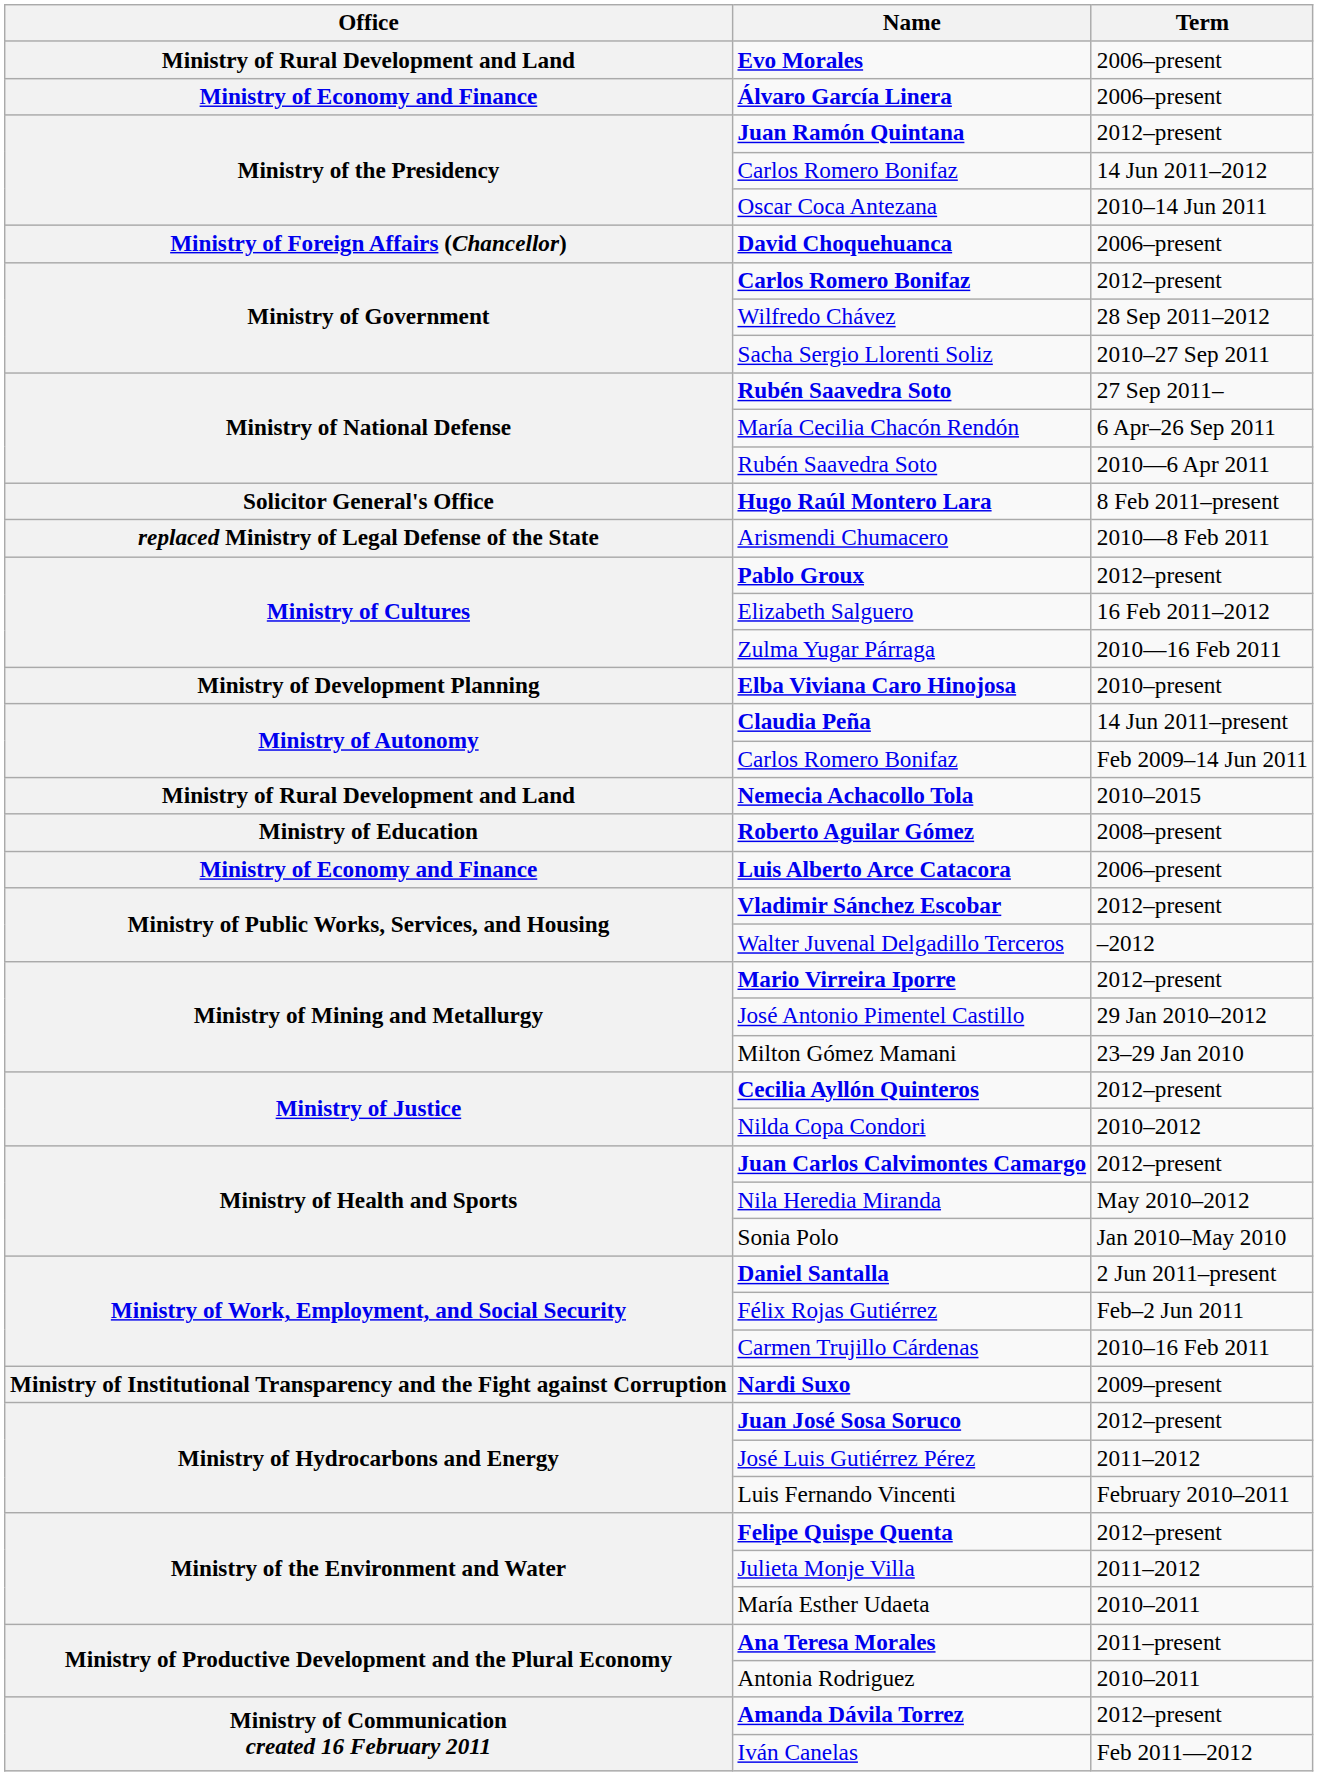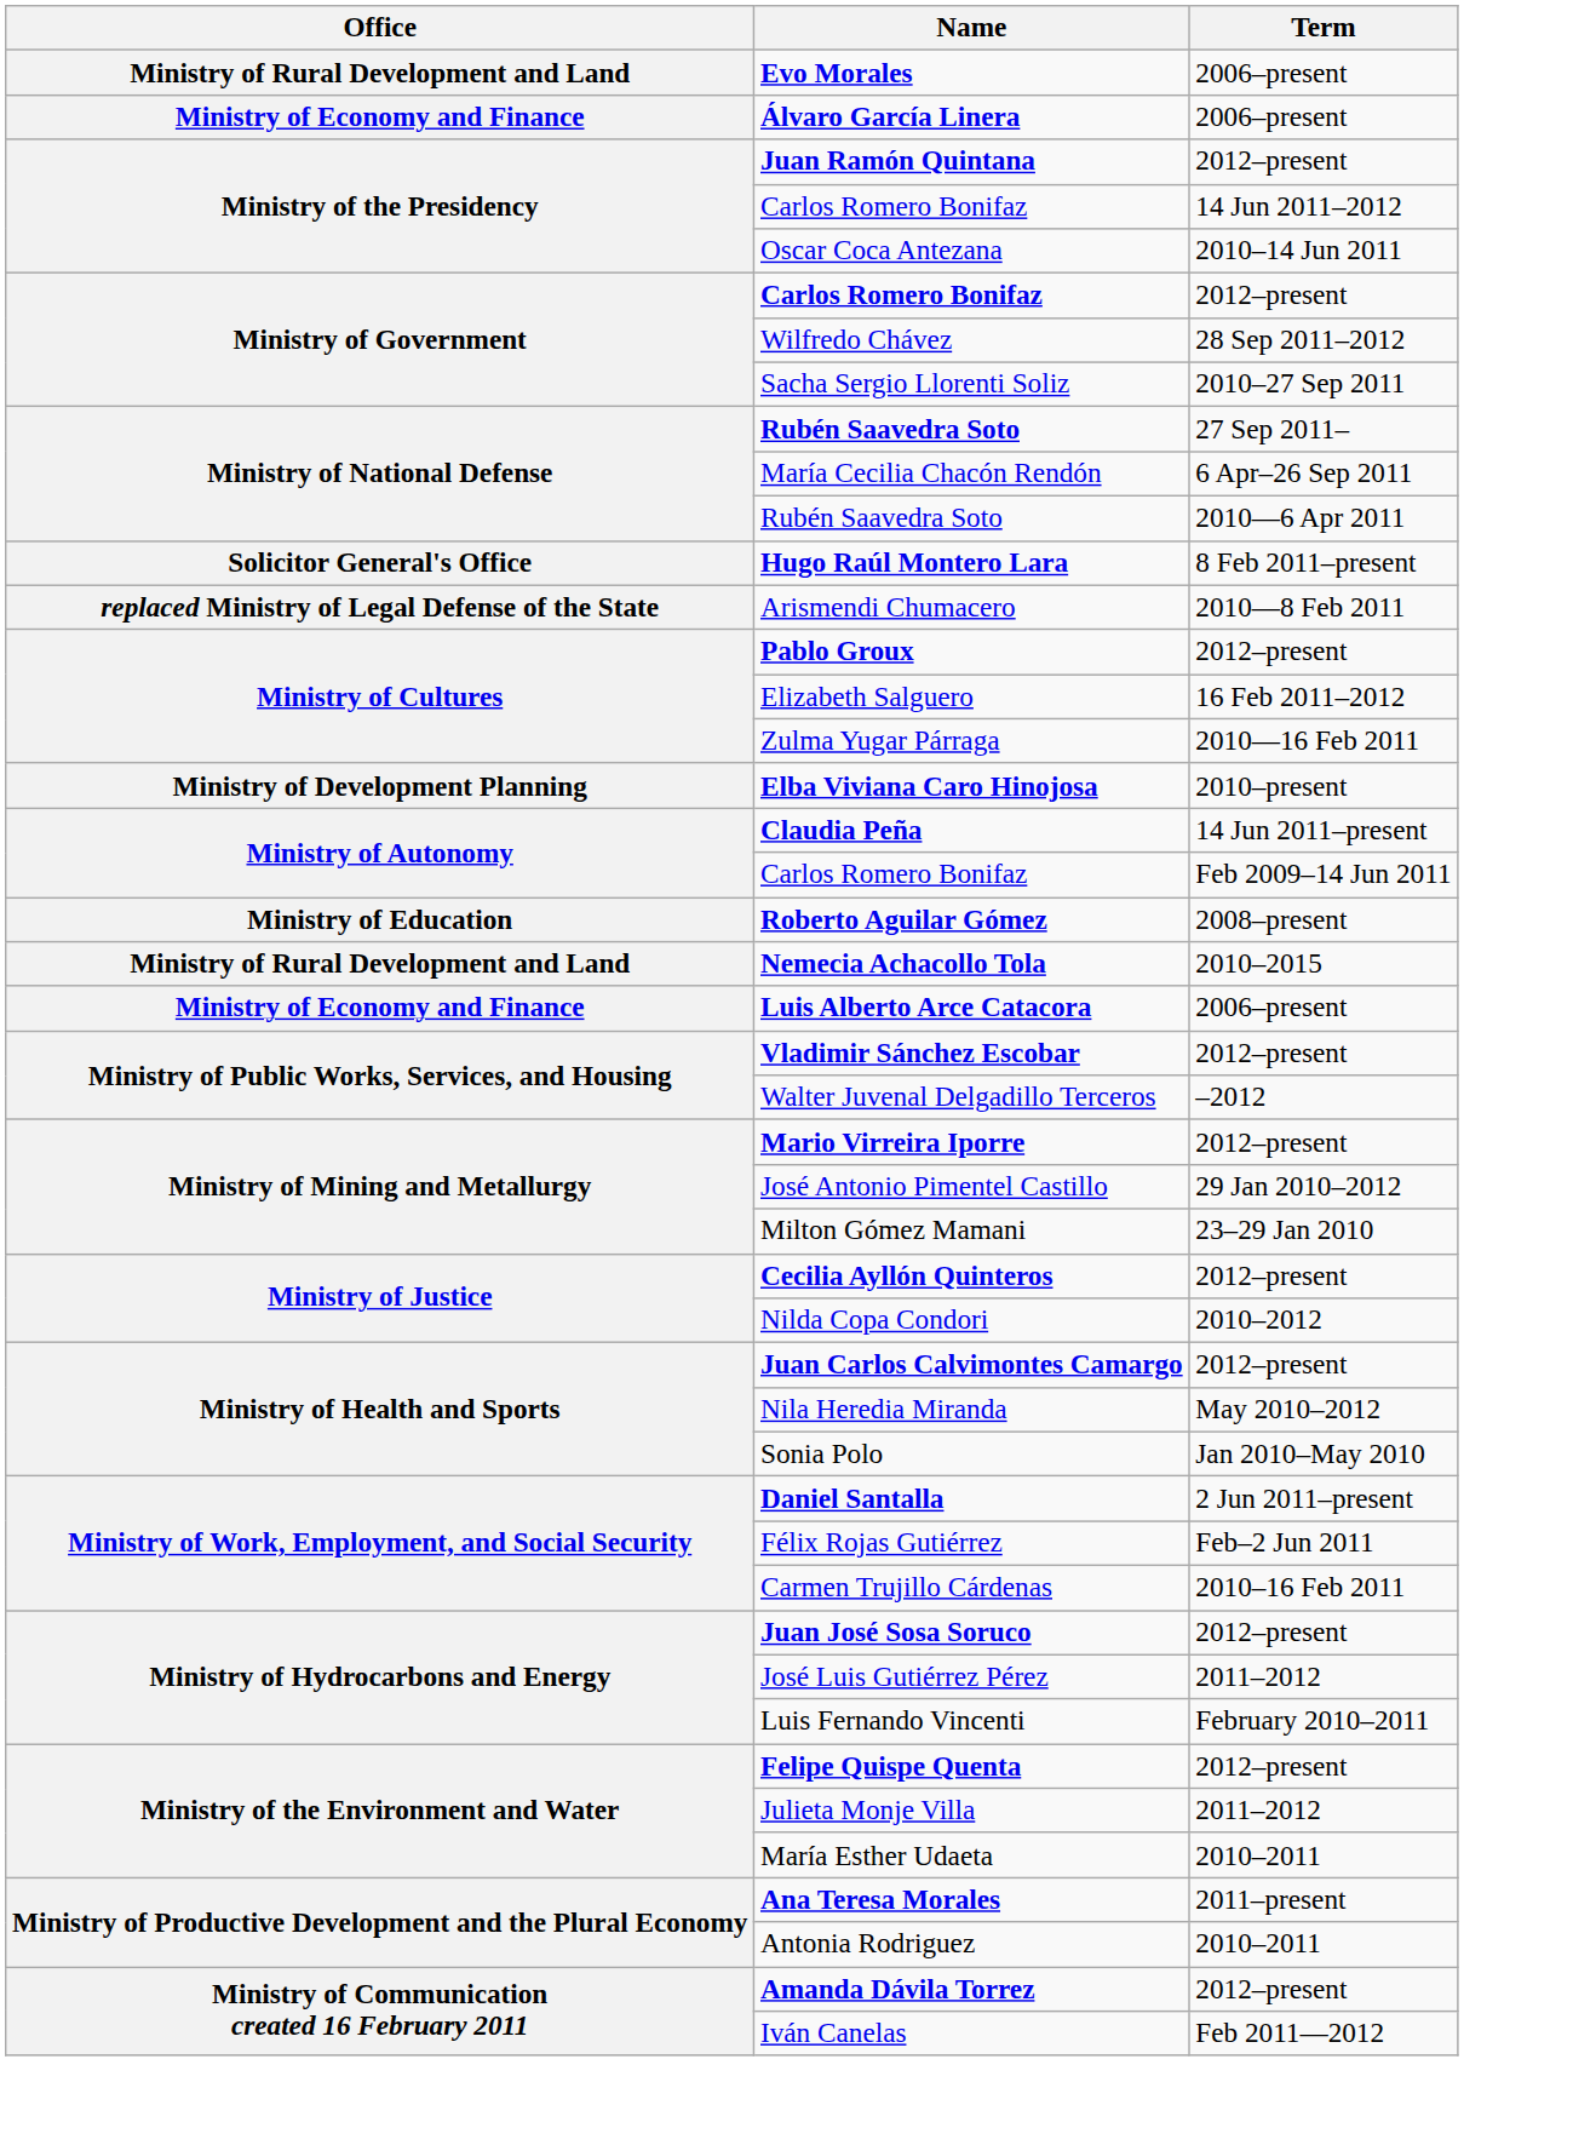 <table class="wikitable">
 <tr>
 <th scope="col">Office</th>
 <th scope="col">Name</th>
 <th scope="col">Term</th>
 </tr>
 <tr>
 <th scope="row">Ministry of Rural Development and Land</th>
 <td><strong><a href='#'>Evo Morales</a></strong></td>
 <td>2006–present</td>
 </tr>
 <tr>
 <th scope="row"><a href='#'>Ministry of Economy and Finance</a></th>
 <td><strong><a href='#'>Álvaro García Linera</a></strong></td>
 <td>2006–present</td>
 </tr>
 <tr>
 <th scope="row" rowspan="3">Ministry of the Presidency</th>
 <td><strong><a href='#'>Juan Ramón Quintana</a></strong></td>
 <td>2012–present</td>
 </tr>
 <tr>
 <td><a href='#'>Carlos Romero Bonifaz</a></td>
 <td>14 Jun 2011–2012</td>
 </tr>
 <tr>
 <td><a href='#'>Oscar Coca Antezana</a></td>
 <td>2010–14 Jun 2011</td>
-</tr>
-<tr>
-<th scope="row"><a href='#'>Ministry of Foreign Affairs</a> (<em>Chancellor</em>)</th>
-<td><strong><a href='#'>David Choquehuanca</a></strong></td>
-<td>2006–present</td>
 </tr>
 <tr>
 <th scope="row" rowspan="3">Ministry of Government</th>
 <td><strong><a href='#'>Carlos Romero Bonifaz</a></strong></td>
 <td>2012–present</td>
 </tr>
 <tr>
 <td><a href='#'>Wilfredo Chávez</a></td>
 <td>28 Sep 2011–2012</td>
 </tr>
 <tr>
 <td><a href='#'>Sacha Sergio Llorenti Soliz</a></td>
 <td>2010–27 Sep 2011</td>
 </tr>
 <tr>
 <th scope="row" rowspan="3">Ministry of National Defense</th>
 <td><strong><a href='#'>Rubén Saavedra Soto</a></strong></td>
 <td>27 Sep 2011–</td>
 </tr>
 <tr>
 <td><a href='#'>María Cecilia Chacón Rendón</a></td>
 <td>6 Apr–26 Sep 2011</td>
 </tr>
 <tr>
 <td><a href='#'>Rubén Saavedra Soto</a></td>
 <td>2010—6 Apr 2011</td>
 </tr>
 <tr>
 <th scope="row">Solicitor General's Office</th>
 <td><strong><a href='#'>Hugo Raúl Montero Lara</a></strong></td>
 <td>8 Feb 2011–present</td>
 </tr>
 <tr>
 <th scope="row"><em>replaced</em> Ministry of Legal Defense of the State</th>
 <td><a href='#'>Arismendi Chumacero</a></td>
 <td>2010—8 Feb 2011</td>
 </tr>
 <tr>
 <th scope="row"  rowspan="3"><a href='#'>Ministry of Cultures</a></th>
 <td><strong><a href='#'>Pablo Groux</a></strong></td>
 <td>2012–present</td>
 </tr>
 <tr>
 <td><a href='#'>Elizabeth Salguero</a></td>
 <td>16 Feb 2011–2012</td>
 </tr>
 <tr>
 <td><a href='#'>Zulma Yugar Párraga</a></td>
 <td>2010—16 Feb 2011</td>
 </tr>
 <tr>
 <th scope="row">Ministry of Development Planning</th>
 <td><strong><a href='#'>Elba Viviana Caro Hinojosa</a></strong></td>
 <td>2010–present</td>
 </tr>
 <tr>
 <th scope="row"  rowspan="2"><a href='#'>Ministry of Autonomy</a></th>
 <td><strong><a href='#'>Claudia Peña</a></strong></td>
 <td>14 Jun 2011–present</td>
 </tr>
 <tr>
 <td><a href='#'>Carlos Romero Bonifaz</a></td>
 <td>Feb 2009–14 Jun 2011</td>
 </tr>
 <tr>
+<th scope="row">Ministry of Education</th>
+<td><strong><a href='#'>Roberto Aguilar Gómez</a></strong></td>
+<td>2008–present</td>
+</tr>
+<tr>
 <th scope="row">Ministry of Rural Development and Land</th>
 <td><strong><a href='#'>Nemecia Achacollo Tola</a></strong></td>
 <td>2010–2015</td>
-</tr>
-<tr>
-<th scope="row">Ministry of Education</th>
-<td><strong><a href='#'>Roberto Aguilar Gómez</a></strong></td>
-<td>2008–present</td>
 </tr>
 <tr>
 <th scope="row"><a href='#'>Ministry of Economy and Finance</a></th>
 <td><strong><a href='#'>Luis Alberto Arce Catacora</a></strong></td>
 <td>2006–present</td>
 </tr>
 <tr>
 <th scope="row"  rowspan="2">Ministry of Public Works, Services, and Housing</th>
 <td><strong><a href='#'>Vladimir Sánchez Escobar</a></strong></td>
 <td>2012–present</td>
 </tr>
 <tr>
 <td><a href='#'>Walter Juvenal Delgadillo Terceros</a></td>
 <td>–2012</td>
 </tr>
 <tr>
 <th scope="row"  rowspan="3">Ministry of Mining and Metallurgy</th>
 <td><strong><a href='#'>Mario Virreira Iporre</a></strong></td>
 <td>2012–present</td>
 </tr>
 <tr>
 <td><a href='#'>José Antonio Pimentel Castillo</a></td>
 <td>29 Jan 2010–2012</td>
 </tr>
 <tr>
 <td>Milton Gómez Mamani</td>
 <td>23–29 Jan 2010</td>
 </tr>
 <tr>
 <th scope="row"  rowspan="2"><a href='#'>Ministry of Justice</a></th>
 <td><strong><a href='#'>Cecilia Ayllón Quinteros</a></strong></td>
 <td>2012–present</td>
 </tr>
 <tr>
 <td><a href='#'>Nilda Copa Condori</a></td>
 <td>2010–2012</td>
 </tr>
 <tr>
 <th scope="row"  rowspan="3">Ministry of Health and Sports</th>
 <td><strong><a href='#'>Juan Carlos Calvimontes Camargo</a></strong></td>
 <td>2012–present</td>
 </tr>
 <tr>
 <td><a href='#'>Nila Heredia Miranda</a></td>
 <td>May 2010–2012</td>
 </tr>
 <tr>
 <td>Sonia Polo</td>
 <td>Jan 2010–May 2010</td>
 </tr>
 <tr>
 <th scope="row"  rowspan="3"><a href='#'>Ministry of Work, Employment, and Social Security</a></th>
 <td><strong><a href='#'>Daniel Santalla</a></strong></td>
 <td>2 Jun 2011–present</td>
 </tr>
 <tr>
 <td><a href='#'>Félix Rojas Gutiérrez</a></td>
 <td>Feb–2 Jun 2011</td>
 </tr>
 <tr>
 <td><a href='#'>Carmen Trujillo Cárdenas</a></td>
 <td>2010–16 Feb 2011</td>
 </tr>
 <tr>
-<th scope="row">Ministry of Institutional Transparency and the Fight against Corruption</th>
-<td><strong><a href='#'>Nardi Suxo</a></strong></td>
-<td>2009–present</td>
-</tr>
-<tr>
 <th scope="row" rowspan="3">Ministry of Hydrocarbons and Energy</th>
 <td><strong><a href='#'>Juan José Sosa Soruco</a></strong></td>
 <td>2012–present</td>
 </tr>
 <tr>
 <td><a href='#'>José Luis Gutiérrez Pérez</a></td>
 <td>2011–2012</td>
 </tr>
 <tr>
 <td>Luis Fernando Vincenti</td>
 <td>February 2010–2011</td>
 </tr>
 <tr>
 <th scope="row" rowspan="3">Ministry of the Environment and Water</th>
 <td><strong><a href='#'>Felipe Quispe Quenta</a></strong></td>
 <td>2012–present</td>
 </tr>
 <tr>
 <td><a href='#'>Julieta Monje Villa</a></td>
 <td>2011–2012</td>
 </tr>
 <tr>
 <td>María Esther Udaeta</td>
 <td>2010–2011</td>
 </tr>
 <tr>
 <th scope="row" rowspan="2">Ministry of Productive Development and the Plural Economy</th>
 <td><strong><a href='#'>Ana Teresa Morales</a></strong></td>
 <td>2011–present</td>
 </tr>
 <tr>
 <td>Antonia Rodriguez</td>
 <td>2010–2011</td>
 </tr>
 <tr>
 <th scope="row" rowspan="2">Ministry of Communication<br><em>created 16 February 2011</em></th>
 <td><strong><a href='#'>Amanda Dávila Torrez</a></strong></td>
 <td>2012–present</td>
 </tr>
 <tr>
 <td><a href='#'>Iván Canelas</a></td>
 <td>Feb 2011—2012</td>
 </tr>
 </table>
